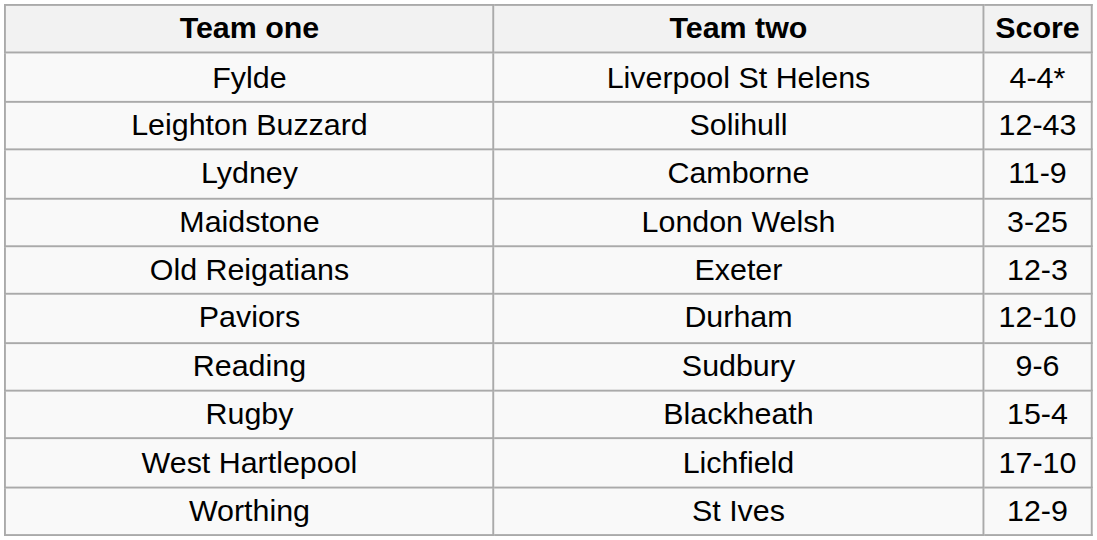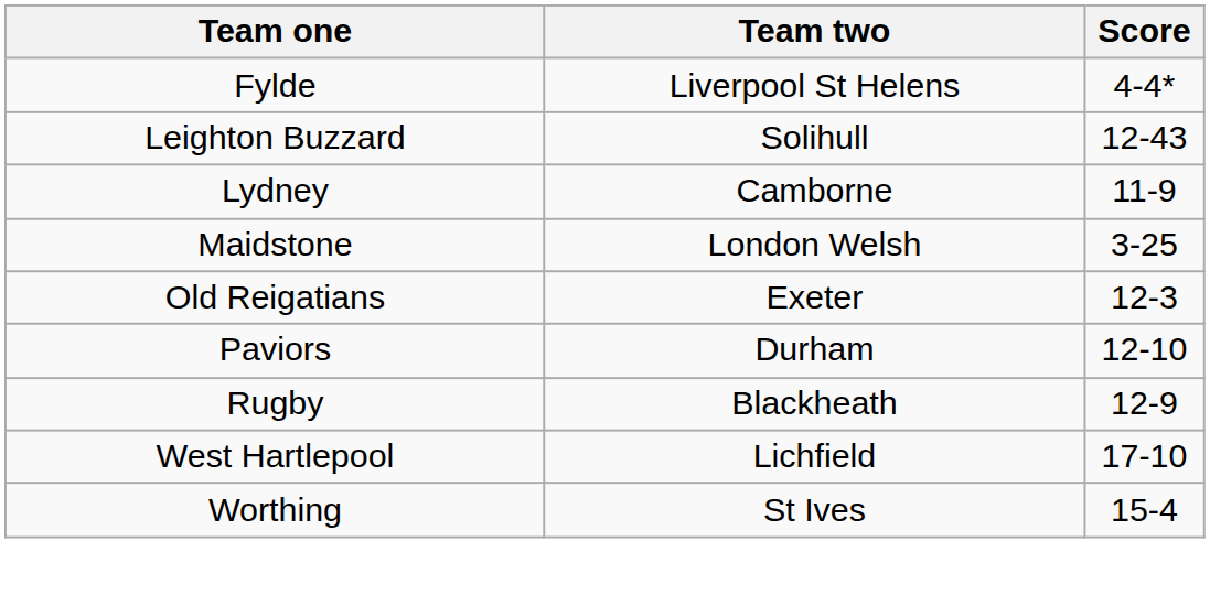 <table class="wikitable" style="text-align: center">
 <tr>
 <th width=250>Team one</th>
 <th width=250>Team two</th>
 <th width=50>Score</th>
 </tr>
 <tr>
 <td>Fylde</td>
 <td>Liverpool St Helens</td>
 <td>4-4*</td>
 </tr>
 <tr>
 <td>Leighton Buzzard</td>
 <td>Solihull</td>
 <td>12-43</td>
 </tr>
 <tr>
 <td>Lydney</td>
 <td>Camborne</td>
 <td>11-9</td>
 </tr>
 <tr>
 <td>Maidstone</td>
 <td>London Welsh</td>
 <td>3-25</td>
 </tr>
 <tr>
 <td>Old Reigatians</td>
 <td>Exeter</td>
 <td>12-3</td>
 </tr>
 <tr>
 <td>Paviors</td>
 <td>Durham</td>
 <td>12-10</td>
 </tr>
 <tr>
-<td>Reading</td>
-<td>Sudbury</td>
-<td>9-6</td>
-</tr>
-<tr>
 <td>Rugby</td>
 <td>Blackheath</td>
-<td>15-4</td>
+<td>12-9</td>
 </tr>
 <tr>
 <td>West Hartlepool</td>
 <td>Lichfield</td>
 <td>17-10</td>
 </tr>
 <tr>
 <td>Worthing</td>
 <td>St Ives</td>
-<td>12-9</td>
+<td>15-4</td>
 </tr>
 </table>
